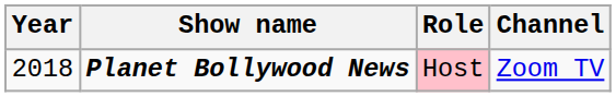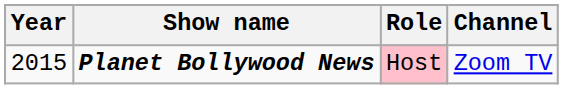 <table class="wikitable" style="font-size: 90%;">
 <tr>
 <th>Year</th>
 <th>Show name</th>
 <th>Role</th>
 <th>Channel</th>
 </tr>
 <tr>
-<td>2018</td>
+<td>2015</td>
 <td><strong><em>Planet Bollywood News</em></strong></td>
 <td style="background: pink;">Host</td>
 <td><a href='#'>Zoom TV</a></td>
 </tr>
 </table>
